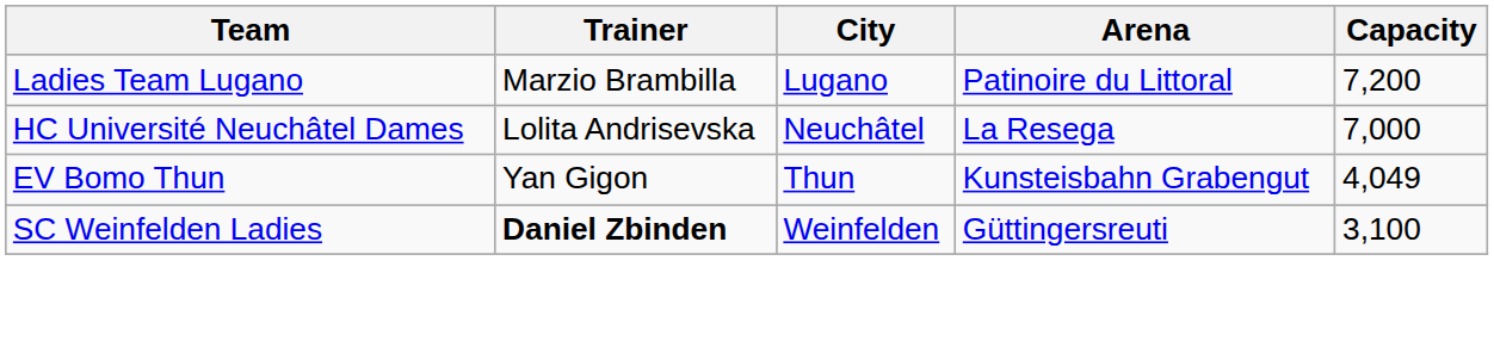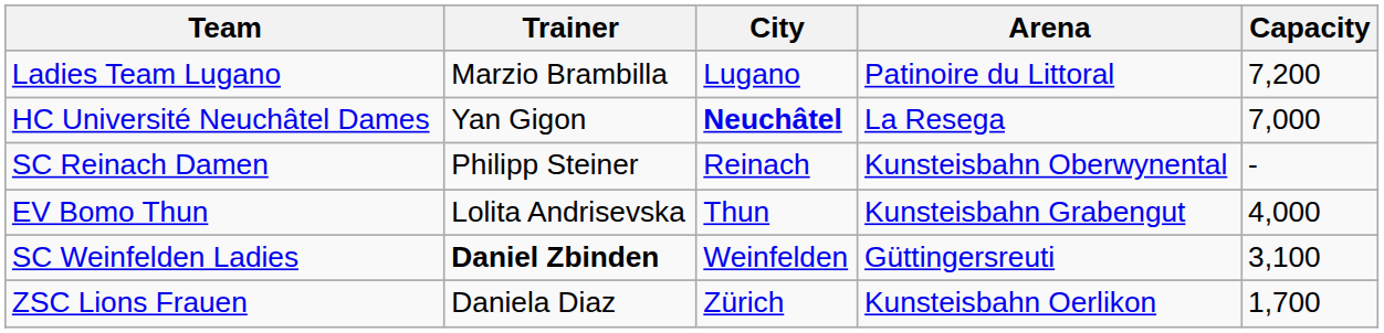 <table class="wikitable" style="text-align:left" width=60%>
 <tr>
 <th>Team</th>
 <th>Trainer</th>
 <th>City</th>
 <th>Arena</th>
 <th>Capacity</th>
 </tr>
 <tr>
 <td><a href='#'>Ladies Team Lugano</a></td>
 <td>Marzio Brambilla</td>
 <td><a href='#'>Lugano</a></td>
 <td><a href='#'>Patinoire du Littoral</a></td>
 <td>7,200</td>
 </tr>
 <tr>
 <td><a href='#'>HC Université Neuchâtel Dames</a></td>
-<td>Lolita Andrisevska</td>
-<td><a href='#'>Neuchâtel</a></td>
+<td>Yan Gigon</td>
+<td><strong><a href='#'>Neuchâtel</a></strong></td>
 <td><a href='#'>La Resega</a></td>
 <td>7,000</td>
 </tr>
 <tr>
+<td><a href='#'>SC Reinach Damen</a></td>
+<td>Philipp Steiner</td>
+<td><a href='#'>Reinach</a></td>
+<td><a href='#'>Kunsteisbahn Oberwynental</a></td>
+<td>-</td>
+</tr>
+<tr>
 <td><a href='#'>EV Bomo Thun</a></td>
-<td>Yan Gigon</td>
+<td>Lolita Andrisevska</td>
 <td><a href='#'>Thun</a></td>
 <td><a href='#'>Kunsteisbahn Grabengut</a></td>
-<td>4,049</td>
+<td>4,000</td>
 </tr>
 <tr>
 <td><a href='#'>SC Weinfelden Ladies</a></td>
 <td><strong>Daniel Zbinden</strong></td>
 <td><a href='#'>Weinfelden</a></td>
 <td><a href='#'>Güttingersreuti</a></td>
 <td>3,100</td>
 </tr>
+<tr>
+<td><a href='#'>ZSC Lions Frauen</a></td>
+<td>Daniela Diaz</td>
+<td><a href='#'>Zürich</a></td>
+<td><a href='#'>Kunsteisbahn Oerlikon</a></td>
+<td>1,700</td>
+</tr>
 </table>
